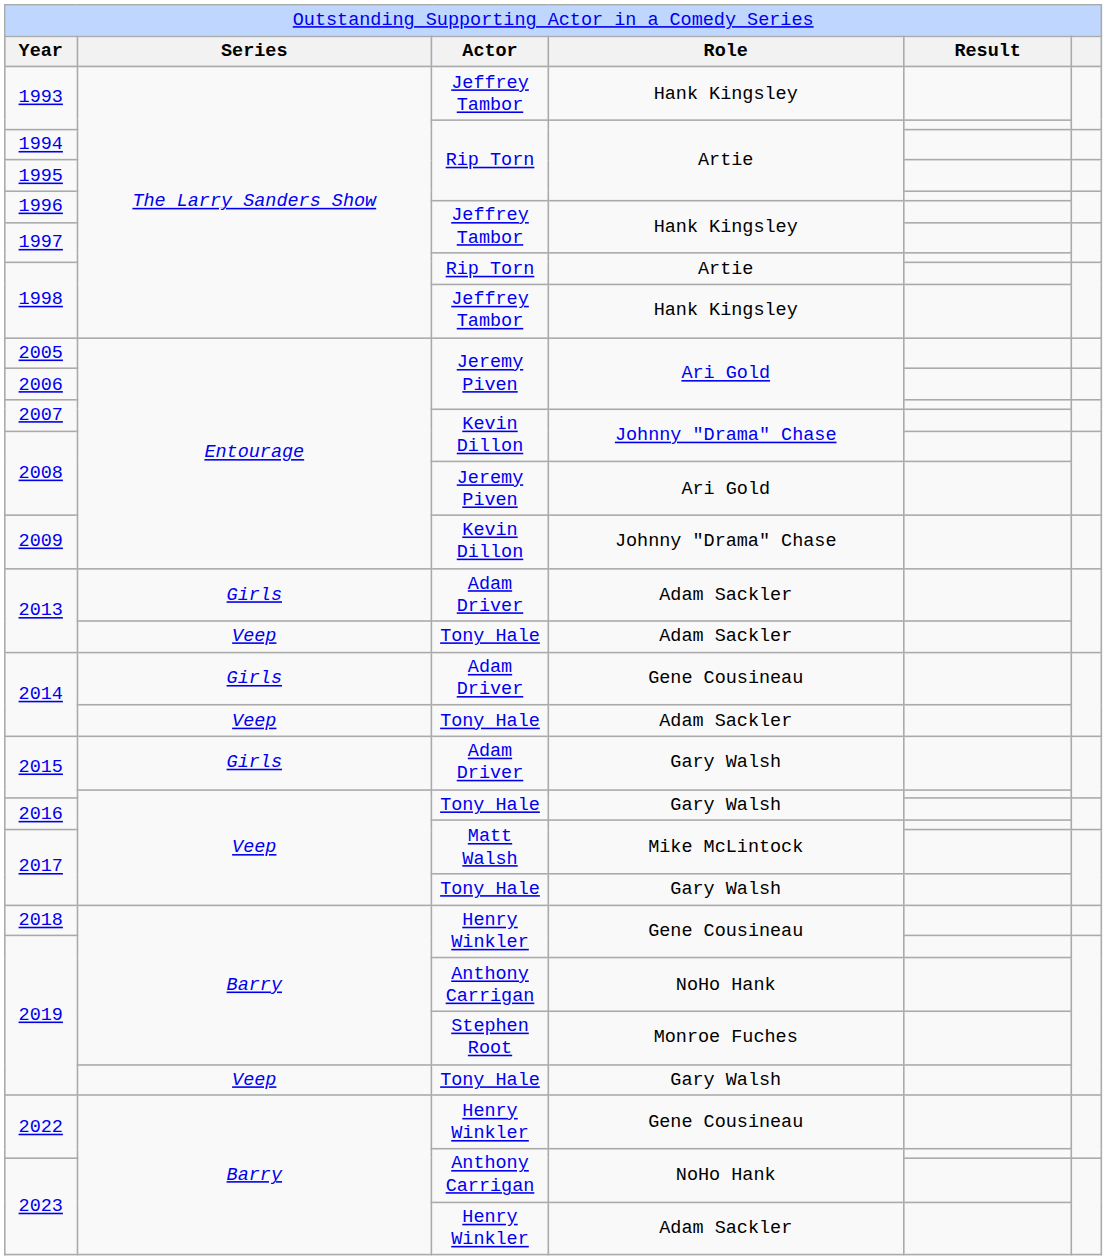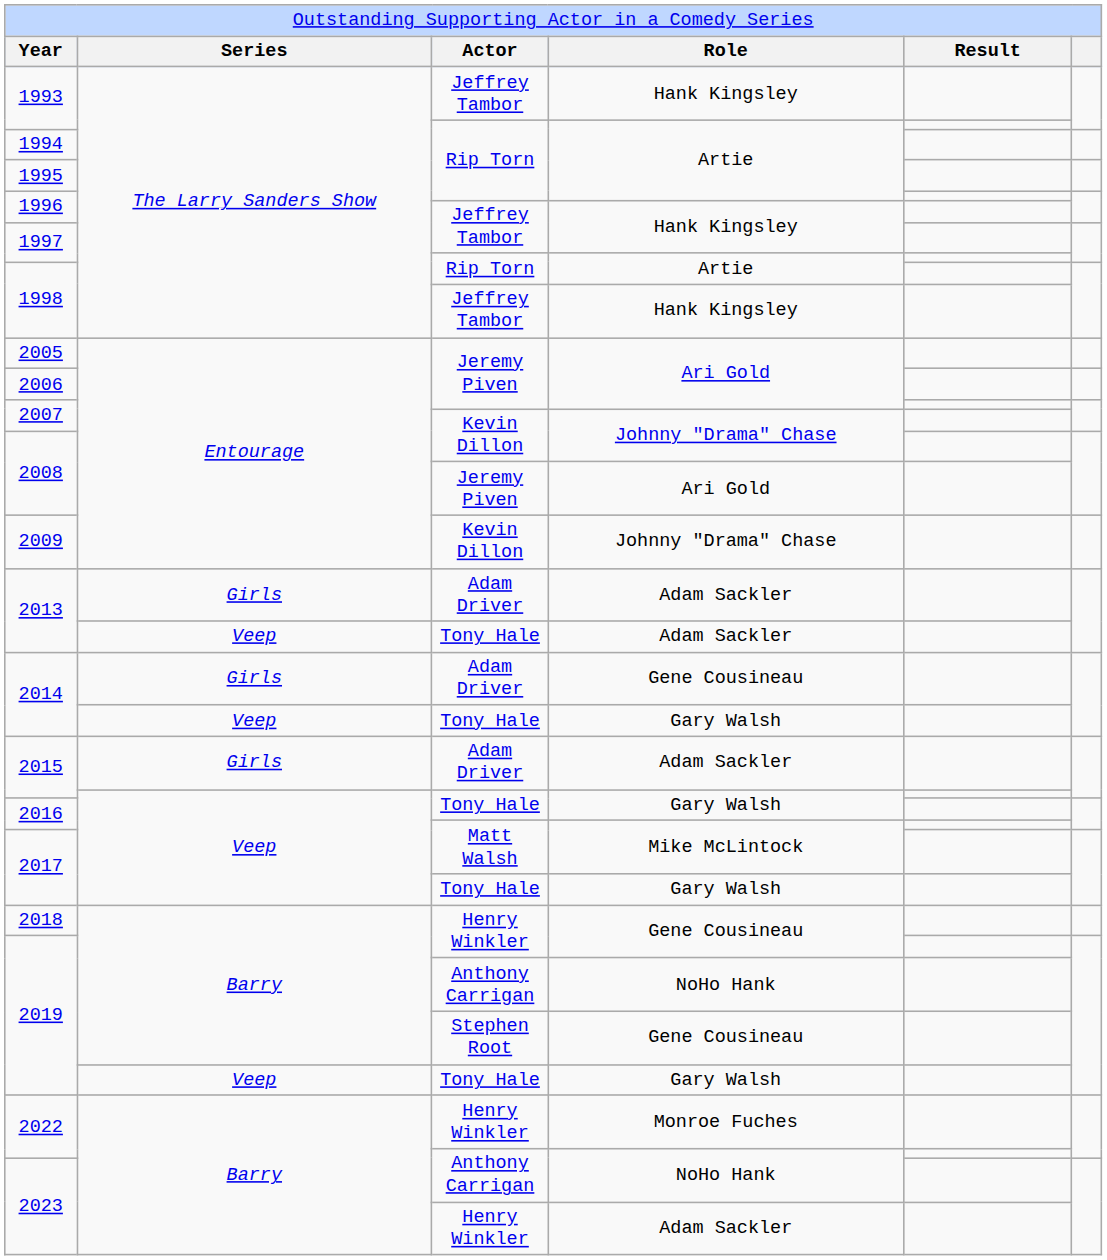 <table class="wikitable plainrowheaders" style="text-align: center; font-size: 90%" width="55%">
 <tr ---- bgcolor="#bfd7ff">
 <td colspan="6" align="center"><a href='#'>Outstanding Supporting Actor in a Comedy Series</a></td>
 </tr>
 <tr ---- bgcolor="#bfd7ff">
 <th scope="col" style="width:1%;">Year</th>
 <th scope="col" style="width:12%;">Series</th>
 <th scope="col" style="width:1%;">Actor</th>
 <th scope="col" style="width:12%;">Role</th>
 <th scope="col" style="width:5%;">Result</th>
 <th scope="col" style="width:1%;"></th>
 </tr>
 <tr>
 <td rowspan="2"><a href='#'>1993</a></td>
 <td rowspan="10"><em><a href='#'>The Larry Sanders Show</a></em></td>
 <td><a href='#'>Jeffrey Tambor</a></td>
 <td>Hank Kingsley</td>
 <td></td>
 <td rowspan="2"></td>
 </tr>
 <tr>
 <td rowspan="4"><a href='#'>Rip Torn</a></td>
 <td rowspan="4">Artie</td>
 <td></td>
 </tr>
 <tr>
 <td><a href='#'>1994</a></td>
 <td></td>
 <td></td>
 </tr>
 <tr>
 <td><a href='#'>1995</a></td>
 <td></td>
 <td></td>
 </tr>
 <tr>
 <td rowspan="2"><a href='#'>1996</a></td>
 <td></td>
 <td rowspan="2"></td>
 </tr>
 <tr>
 <td rowspan="2"><a href='#'>Jeffrey Tambor</a></td>
 <td rowspan="2">Hank Kingsley</td>
 <td></td>
 </tr>
 <tr>
 <td rowspan="2"><a href='#'>1997</a></td>
 <td></td>
 <td rowspan="2"></td>
 </tr>
 <tr>
 <td rowspan="2"><a href='#'>Rip Torn</a></td>
 <td rowspan="2">Artie</td>
 <td></td>
 </tr>
 <tr>
 <td rowspan="2"><a href='#'>1998</a></td>
 <td></td>
 <td rowspan="2"></td>
 </tr>
 <tr>
 <td><a href='#'>Jeffrey Tambor</a></td>
 <td>Hank Kingsley</td>
 <td></td>
 </tr>
 <tr>
 <td><a href='#'>2005</a></td>
 <td rowspan="7"><em><a href='#'>Entourage</a></em></td>
 <td rowspan="3"><a href='#'>Jeremy Piven</a></td>
 <td rowspan="3"><a href='#'>Ari Gold</a></td>
 <td></td>
 <td></td>
 </tr>
 <tr>
 <td><a href='#'>2006</a></td>
 <td></td>
 <td></td>
 </tr>
 <tr>
 <td rowspan="2"><a href='#'>2007</a></td>
 <td></td>
 <td rowspan="2"></td>
 </tr>
 <tr>
 <td rowspan="2"><a href='#'>Kevin Dillon</a></td>
 <td rowspan="2"><a href='#'>Johnny "Drama" Chase</a></td>
 <td></td>
 </tr>
 <tr>
 <td rowspan="2"><a href='#'>2008</a></td>
 <td></td>
 <td rowspan="2"></td>
 </tr>
 <tr>
 <td><a href='#'>Jeremy Piven</a></td>
 <td>Ari Gold</td>
 <td></td>
 </tr>
 <tr>
 <td><a href='#'>2009</a></td>
 <td><a href='#'>Kevin Dillon</a></td>
 <td>Johnny "Drama" Chase</td>
 <td></td>
 <td></td>
 </tr>
 <tr>
 <td rowspan="2"><a href='#'>2013</a></td>
 <td><a href='#'><em>Girls</em></a></td>
 <td><a href='#'>Adam Driver</a></td>
 <td>Adam Sackler</td>
 <td></td>
 <td rowspan="2"></td>
 </tr>
 <tr>
 <td><em><a href='#'>Veep</a></em></td>
 <td><a href='#'>Tony Hale</a></td>
 <td>Adam Sackler</td>
 <td></td>
 </tr>
 <tr>
 <td rowspan="2"><a href='#'>2014</a></td>
 <td><a href='#'><em>Girls</em></a></td>
 <td><a href='#'>Adam Driver</a></td>
 <td>Gene Cousineau</td>
 <td></td>
 <td rowspan="2"></td>
 </tr>
 <tr>
 <td><em><a href='#'>Veep</a></em></td>
 <td><a href='#'>Tony Hale</a></td>
-<td>Adam Sackler</td>
+<td>Gary Walsh</td>
 <td></td>
 </tr>
 <tr>
 <td rowspan="2"><a href='#'>2015</a></td>
 <td><a href='#'><em>Girls</em></a></td>
 <td><a href='#'>Adam Driver</a></td>
-<td>Gary Walsh</td>
+<td>Adam Sackler</td>
 <td></td>
 <td rowspan="2"></td>
 </tr>
 <tr>
 <td rowspan="5"><em><a href='#'>Veep</a></em></td>
 <td rowspan="2"><a href='#'>Tony Hale</a></td>
 <td rowspan="2">Gary Walsh</td>
 <td></td>
 </tr>
 <tr>
 <td rowspan="2"><a href='#'>2016</a></td>
 <td></td>
 <td rowspan="2"></td>
 </tr>
 <tr>
 <td rowspan="2"><a href='#'>Matt Walsh</a></td>
 <td rowspan="2">Mike McLintock</td>
 <td></td>
 </tr>
 <tr>
 <td rowspan="2"><a href='#'>2017</a></td>
 <td></td>
 <td rowspan="2"></td>
 </tr>
 <tr>
 <td><a href='#'>Tony Hale</a></td>
 <td>Gary Walsh</td>
 <td></td>
 </tr>
 <tr>
 <td><a href='#'>2018</a></td>
 <td rowspan="4"><a href='#'><em>Barry</em></a></td>
 <td rowspan="2"><a href='#'>Henry Winkler</a></td>
 <td rowspan="2">Gene Cousineau</td>
 <td></td>
 <td></td>
 </tr>
 <tr>
 <td rowspan="4"><a href='#'>2019</a></td>
 <td></td>
 <td rowspan="4"></td>
 </tr>
 <tr>
 <td><a href='#'>Anthony Carrigan</a></td>
 <td>NoHo Hank</td>
 <td></td>
 </tr>
 <tr>
 <td><a href='#'>Stephen Root</a></td>
-<td>Monroe Fuches</td>
+<td>Gene Cousineau</td>
 <td></td>
 </tr>
 <tr>
 <td><em><a href='#'>Veep</a></em></td>
 <td><a href='#'>Tony Hale</a></td>
 <td>Gary Walsh</td>
 <td></td>
 </tr>
 <tr>
 <td rowspan="2"><a href='#'>2022</a></td>
 <td rowspan="4"><a href='#'><em>Barry</em></a></td>
 <td><a href='#'>Henry Winkler</a></td>
-<td>Gene Cousineau</td>
+<td>Monroe Fuches</td>
 <td></td>
 <td rowspan="2"></td>
 </tr>
 <tr>
 <td rowspan="2"><a href='#'>Anthony Carrigan</a></td>
 <td rowspan="2">NoHo Hank</td>
 <td></td>
 </tr>
 <tr>
 <td rowspan="2"><a href='#'>2023</a></td>
 <td></td>
 <td rowspan="2"></td>
 </tr>
 <tr>
 <td><a href='#'>Henry Winkler</a></td>
 <td>Adam Sackler</td>
 <td></td>
 </tr>
 </table>
